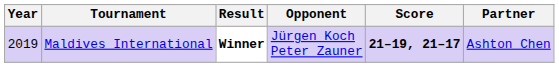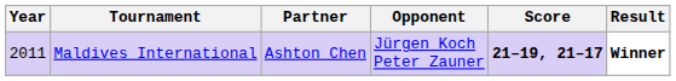 <table class="sortable wikitable" style="font-size: 90%;">
 <tr>
 <th>Year</th>
 <th>Tournament</th>
-<th>Result</th>
+<th>Partner</th>
 <th>Opponent</th>
 <th>Score</th>
-<th>Partner</th>
+<th>Result</th>
 </tr>
 <tr style="background:#D8CEF6">
-<td align="center">2019</td>
+<td align="center">2011</td>
 <td align="left"><a href='#'>Maldives International</a></td>
-<td style="text-align:left; background:white"> <strong>Winner</strong></td>
+<td align="left"> <a href='#'>Ashton Chen</a></td>
 <td align="left"> <a href='#'>Jürgen Koch</a><br> <a href='#'>Peter Zauner</a></td>
 <td align="left"><strong>21–19, 21–17</strong></td>
-<td align="left"> <a href='#'>Ashton Chen</a></td>
+<td style="text-align:left; background:white"> <strong>Winner</strong></td>
 </tr>
 </table>
